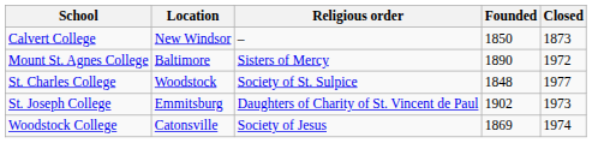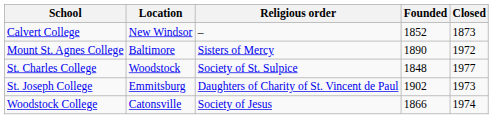 <table class="wikitable">
 <tr>
 <th>School</th>
 <th>Location</th>
 <th>Religious order</th>
 <th>Founded</th>
 <th>Closed</th>
 </tr>
 <tr>
 <td><a href='#'>Calvert College</a></td>
 <td><a href='#'>New Windsor</a></td>
 <td>–</td>
-<td>1850</td>
+<td>1852</td>
 <td>1873</td>
 </tr>
 <tr>
 <td><a href='#'>Mount St. Agnes College</a></td>
 <td><a href='#'>Baltimore</a></td>
 <td><a href='#'>Sisters of Mercy</a></td>
 <td>1890</td>
 <td>1972</td>
 </tr>
 <tr>
 <td><a href='#'>St. Charles College</a></td>
 <td><a href='#'>Woodstock</a></td>
 <td><a href='#'>Society of St. Sulpice</a></td>
 <td>1848</td>
 <td>1977</td>
 </tr>
 <tr>
 <td><a href='#'>St. Joseph College</a></td>
 <td><a href='#'>Emmitsburg</a></td>
 <td><a href='#'>Daughters of Charity of St. Vincent de Paul</a></td>
 <td>1902</td>
 <td>1973</td>
 </tr>
 <tr>
 <td><a href='#'>Woodstock College</a></td>
 <td><a href='#'>Catonsville</a></td>
 <td><a href='#'>Society of Jesus</a></td>
-<td>1869</td>
+<td>1866</td>
 <td>1974</td>
 </tr>
 </table>
